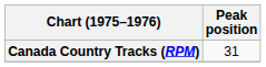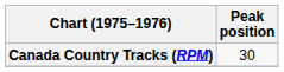 <table class="wikitable sortable plainrowheaders" style="text-align:center">
 <tr>
 <th scope="col">Chart (1975–1976)</th>
 <th scope="col">Peak<br>position</th>
 </tr>
 <tr>
 <th scope="row">Canada Country Tracks (<em><a href='#'>RPM</a></em>)</th>
-<td align="center">31</td>
+<td align="center">30</td>
 </tr>
 <tr>
 </tr>
 </table>
